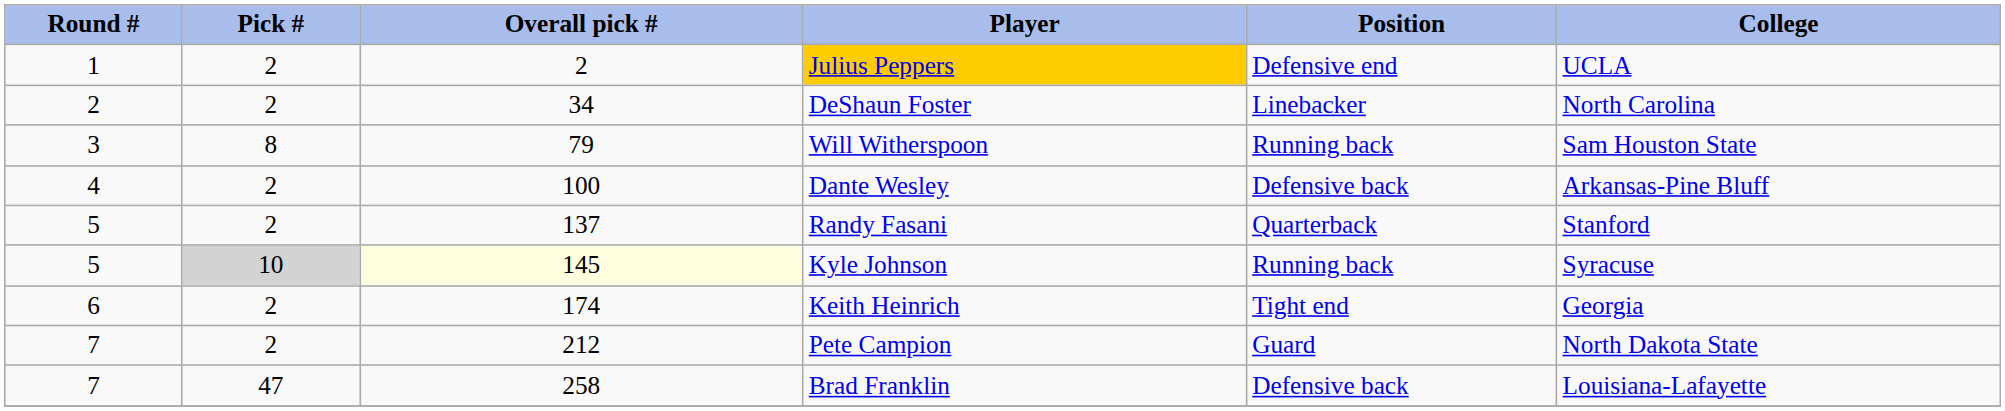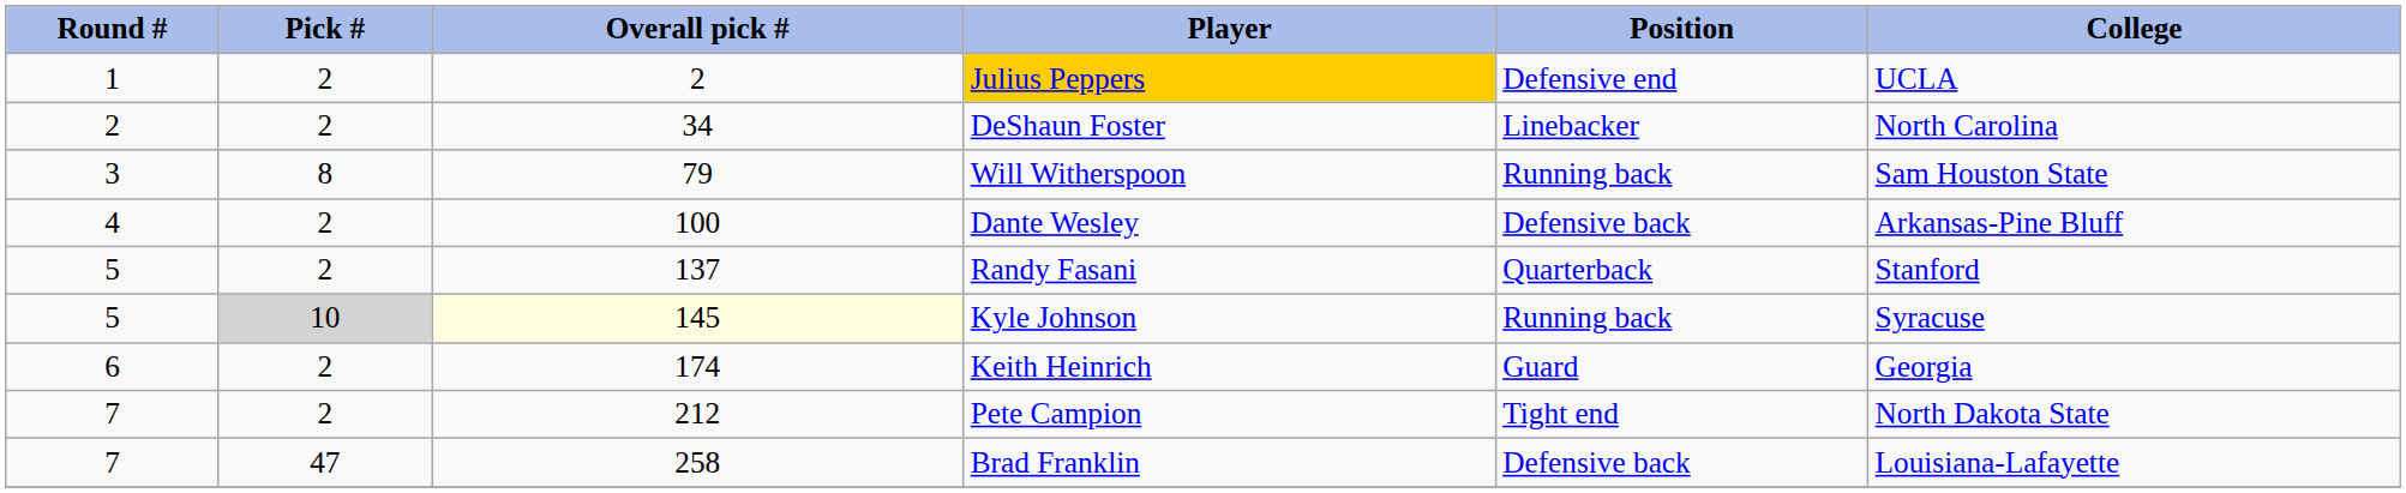 <table class="wikitable" style="width: 100%">
 <tr>
 <th style="background:#A8BDEC;" width=8%>Round #</th>
 <th width=8% style="background:#A8BDEC;">Pick #</th>
 <th width=20% style="background:#A8BDEC;">Overall pick #</th>
 <th width=20% style="background:#A8BDEC;">Player</th>
 <th width=14% style="background:#A8BDEC;">Position</th>
 <th width=20% style="background:#A8BDEC;">College</th>
 </tr>
 <tr>
 <td align=center>1</td>
 <td align=center>2</td>
 <td align=center>2</td>
 <td style="background-color:#FFCC00"><a href='#'>Julius Peppers</a></td>
 <td><a href='#'>Defensive end</a></td>
 <td><a href='#'>UCLA</a></td>
 </tr>
 <tr>
 <td align=center>2</td>
 <td align=center>2</td>
 <td align=center>34</td>
 <td><a href='#'>DeShaun Foster</a></td>
 <td><a href='#'>Linebacker</a></td>
 <td><a href='#'>North Carolina</a></td>
 </tr>
 <tr>
 <td align=center>3</td>
 <td align=center>8</td>
 <td align=center>79</td>
 <td><a href='#'>Will Witherspoon</a></td>
 <td><a href='#'>Running back</a></td>
 <td><a href='#'>Sam Houston State</a></td>
 </tr>
 <tr>
 <td align=center>4</td>
 <td align=center>2</td>
 <td align=center>100</td>
 <td><a href='#'>Dante Wesley</a></td>
 <td><a href='#'>Defensive back</a></td>
 <td><a href='#'>Arkansas-Pine Bluff</a></td>
 </tr>
 <tr>
 <td align=center>5</td>
 <td align=center>2</td>
 <td align=center>137</td>
 <td><a href='#'>Randy Fasani</a></td>
 <td><a href='#'>Quarterback</a></td>
 <td><a href='#'>Stanford</a></td>
 </tr>
 <tr>
 <td align=center>5</td>
 <td align=center style="background: lightgrey;">10</td>
 <td align=center style="background: lightyellow;">145</td>
 <td><a href='#'>Kyle Johnson</a></td>
 <td><a href='#'>Running back</a></td>
 <td><a href='#'>Syracuse</a></td>
 </tr>
 <tr>
 <td align=center>6</td>
 <td align=center>2</td>
 <td align=center>174</td>
 <td><a href='#'>Keith Heinrich</a></td>
-<td><a href='#'>Tight end</a></td>
+<td><a href='#'>Guard</a></td>
 <td><a href='#'>Georgia</a></td>
 </tr>
 <tr>
 <td align=center>7</td>
 <td align=center>2</td>
 <td align=center>212</td>
 <td><a href='#'>Pete Campion</a></td>
-<td><a href='#'>Guard</a></td>
+<td><a href='#'>Tight end</a></td>
 <td><a href='#'>North Dakota State</a></td>
 </tr>
 <tr>
 <td align=center>7</td>
 <td align=center>47</td>
 <td align=center>258</td>
 <td><a href='#'>Brad Franklin</a></td>
 <td><a href='#'>Defensive back</a></td>
 <td><a href='#'>Louisiana-Lafayette</a></td>
 </tr>
 <tr>
 </tr>
 </table>
